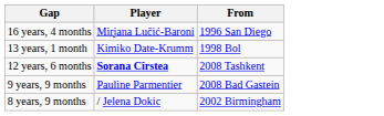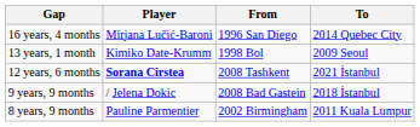 <table class="wikitable">
 <tr>
 <th>Gap</th>
 <th>Player</th>
 <th>From</th>
+<th>To</th>
 </tr>
 <tr>
 <td>16 years, 4 months</td>
 <td> <a href='#'>Mirjana Lučić-Baroni</a></td>
 <td><a href='#'>1996 San Diego</a></td>
+<td><a href='#'>2014 Quebec City</a></td>
 </tr>
 <tr>
 <td>13 years, 1 month</td>
 <td> <a href='#'>Kimiko Date-Krumm</a></td>
 <td><a href='#'>1998 Bol</a></td>
+<td><a href='#'>2009 Seoul</a></td>
 </tr>
 <tr>
 <td>12 years, 6 months</td>
 <td> <strong><a href='#'>Sorana Cîrstea</a></strong></td>
 <td><a href='#'>2008 Tashkent</a></td>
+<td><a href='#'>2021 İstanbul</a></td>
 </tr>
 <tr>
 <td>9 years, 9 months</td>
-<td> <a href='#'>Pauline Parmentier</a></td>
+<td>/ <a href='#'>Jelena Dokic</a></td>
 <td><a href='#'>2008 Bad Gastein</a></td>
+<td><a href='#'>2018 İstanbul</a></td>
 </tr>
 <tr>
 <td>8 years, 9 months</td>
-<td>/ <a href='#'>Jelena Dokic</a></td>
+<td> <a href='#'>Pauline Parmentier</a></td>
 <td><a href='#'>2002 Birmingham</a></td>
+<td><a href='#'>2011 Kuala Lumpur</a></td>
 </tr>
 </table>
